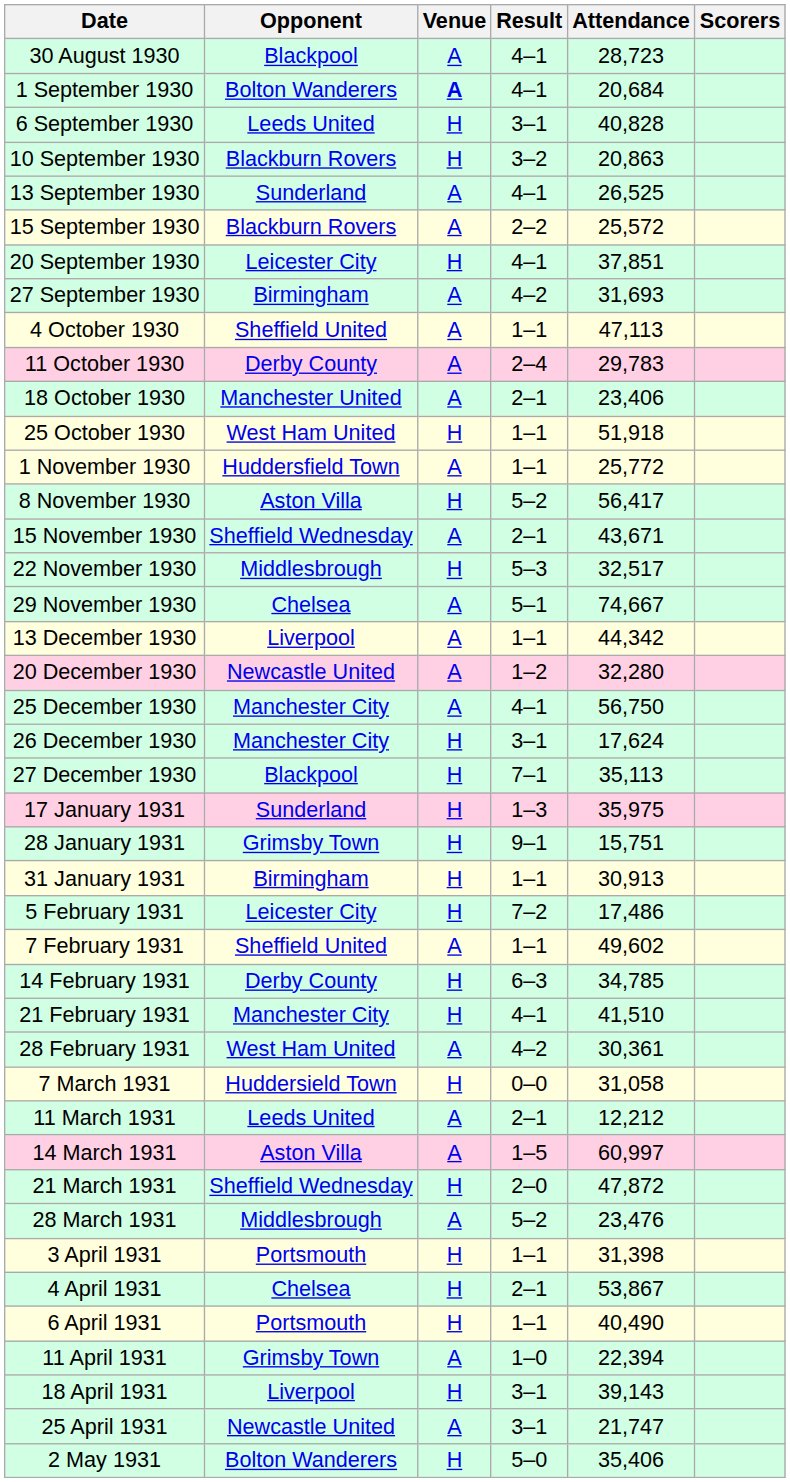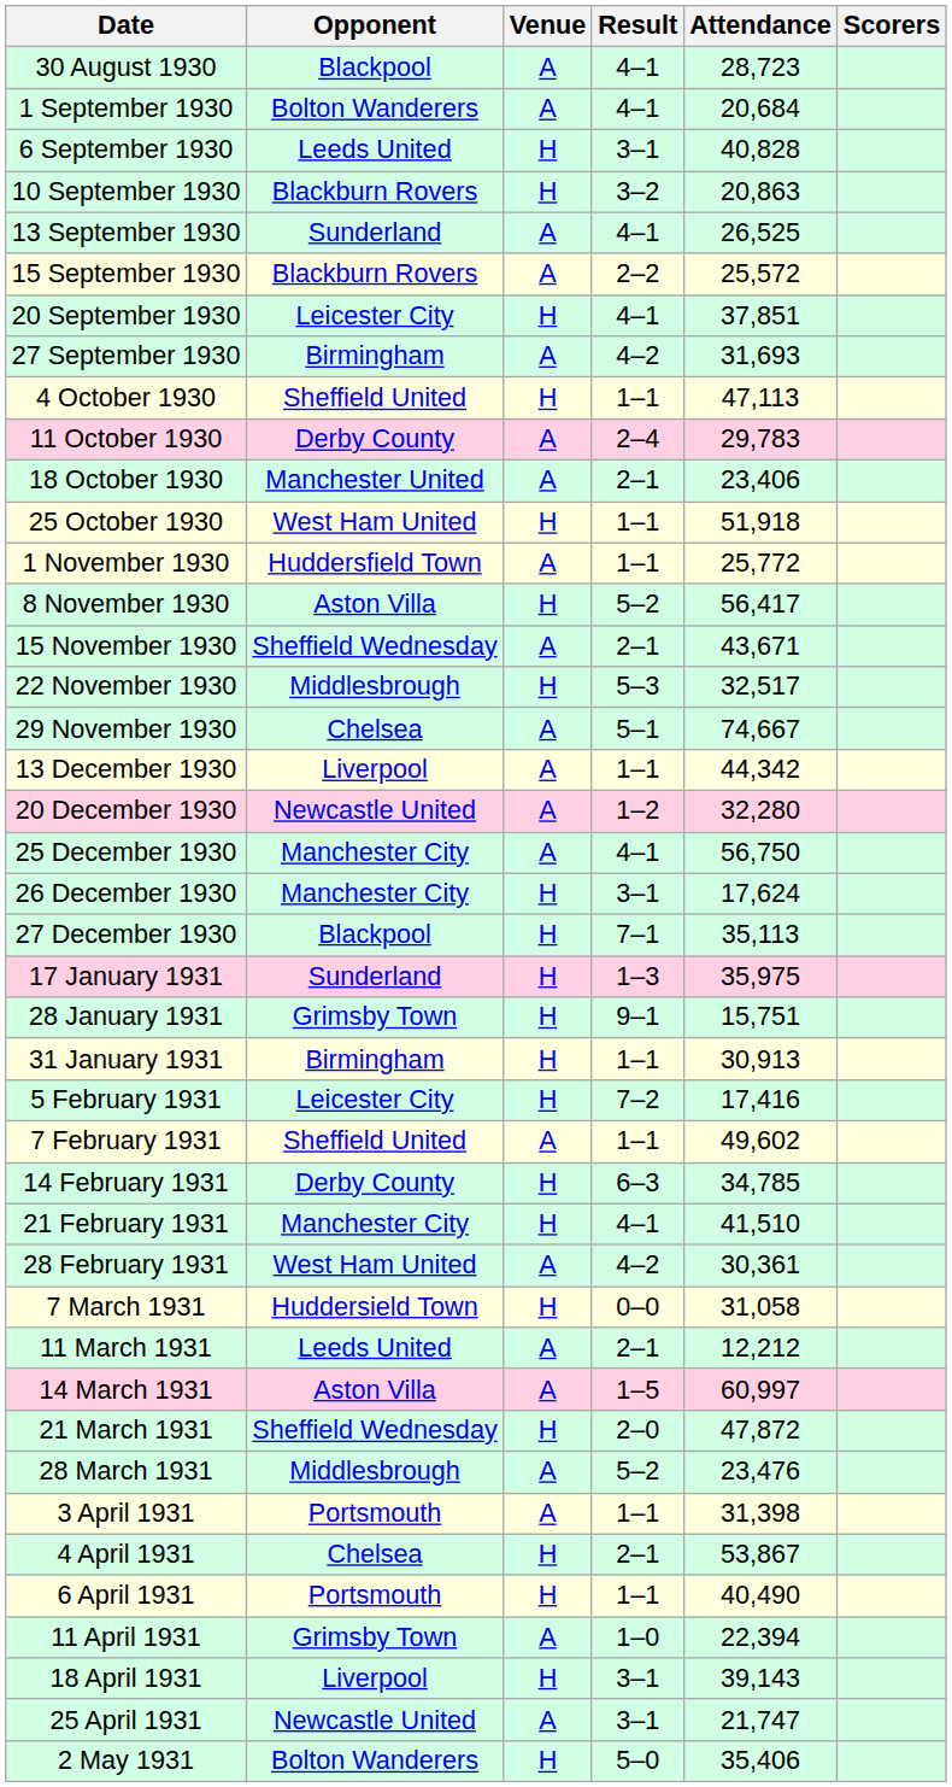 <table class="wikitable sortable" style="text-align:center;">
 <tr>
 <th>Date</th>
 <th>Opponent</th>
 <th>Venue</th>
 <th>Result</th>
 <th>Attendance</th>
 <th>Scorers</th>
 </tr>
 <tr style="background:#d0ffe3;">
 <td>30 August 1930</td>
 <td><a href='#'>Blackpool</a></td>
 <td><a href='#'>A</a></td>
 <td>4–1</td>
 <td>28,723</td>
 <td></td>
 </tr>
 <tr style="background:#d0ffe3;">
 <td>1 September 1930</td>
 <td><a href='#'>Bolton Wanderers</a></td>
-<td><strong><a href='#'>A</a></strong></td>
+<td><a href='#'>A</a></td>
 <td>4–1</td>
 <td>20,684</td>
 <td></td>
 </tr>
 <tr style="background:#d0ffe3;">
 <td>6 September 1930</td>
 <td><a href='#'>Leeds United</a></td>
 <td><a href='#'>H</a></td>
 <td>3–1</td>
 <td>40,828</td>
 <td></td>
 </tr>
 <tr style="background:#d0ffe3;">
 <td>10 September 1930</td>
 <td><a href='#'>Blackburn Rovers</a></td>
 <td><a href='#'>H</a></td>
 <td>3–2</td>
 <td>20,863</td>
 <td></td>
 </tr>
 <tr style="background:#d0ffe3;">
 <td>13 September 1930</td>
 <td><a href='#'>Sunderland</a></td>
 <td><a href='#'>A</a></td>
 <td>4–1</td>
 <td>26,525</td>
 <td></td>
 </tr>
 <tr style="background:#ffd;">
 <td>15 September 1930</td>
 <td><a href='#'>Blackburn Rovers</a></td>
 <td><a href='#'>A</a></td>
 <td>2–2</td>
 <td>25,572</td>
 <td></td>
 </tr>
 <tr style="background:#d0ffe3;">
 <td>20 September 1930</td>
 <td><a href='#'>Leicester City</a></td>
 <td><a href='#'>H</a></td>
 <td>4–1</td>
 <td>37,851</td>
 <td></td>
 </tr>
 <tr style="background:#d0ffe3;">
 <td>27 September 1930</td>
 <td><a href='#'>Birmingham</a></td>
 <td><a href='#'>A</a></td>
 <td>4–2</td>
 <td>31,693</td>
 <td></td>
 </tr>
 <tr style="background:#ffd;">
 <td>4 October 1930</td>
 <td><a href='#'>Sheffield United</a></td>
-<td><a href='#'>A</a></td>
+<td><a href='#'>H</a></td>
 <td>1–1</td>
 <td>47,113</td>
 <td></td>
 </tr>
 <tr style="background:#ffd0e3;">
 <td>11 October 1930</td>
 <td><a href='#'>Derby County</a></td>
 <td><a href='#'>A</a></td>
 <td>2–4</td>
 <td>29,783</td>
 <td></td>
 </tr>
 <tr style="background:#d0ffe3;">
 <td>18 October 1930</td>
 <td><a href='#'>Manchester United</a></td>
 <td><a href='#'>A</a></td>
 <td>2–1</td>
 <td>23,406</td>
 <td></td>
 </tr>
 <tr style="background:#ffd;">
 <td>25 October 1930</td>
 <td><a href='#'>West Ham United</a></td>
 <td><a href='#'>H</a></td>
 <td>1–1</td>
 <td>51,918</td>
 <td></td>
 </tr>
 <tr style="background:#ffd;">
 <td>1 November 1930</td>
 <td><a href='#'>Huddersfield Town</a></td>
 <td><a href='#'>A</a></td>
 <td>1–1</td>
 <td>25,772</td>
 <td></td>
 </tr>
 <tr style="background:#d0ffe3;">
 <td>8 November 1930</td>
 <td><a href='#'>Aston Villa</a></td>
 <td><a href='#'>H</a></td>
 <td>5–2</td>
 <td>56,417</td>
 <td></td>
 </tr>
 <tr style="background:#d0ffe3;">
 <td>15 November 1930</td>
 <td><a href='#'>Sheffield Wednesday</a></td>
 <td><a href='#'>A</a></td>
 <td>2–1</td>
 <td>43,671</td>
 <td></td>
 </tr>
 <tr style="background:#d0ffe3;">
 <td>22 November 1930</td>
 <td><a href='#'>Middlesbrough</a></td>
 <td><a href='#'>H</a></td>
 <td>5–3</td>
 <td>32,517</td>
 <td></td>
 </tr>
 <tr style="background:#d0ffe3;">
 <td>29 November 1930</td>
 <td><a href='#'>Chelsea</a></td>
 <td><a href='#'>A</a></td>
 <td>5–1</td>
 <td>74,667</td>
 <td></td>
 </tr>
 <tr style="background:#ffd;">
 <td>13 December 1930</td>
 <td><a href='#'>Liverpool</a></td>
 <td><a href='#'>A</a></td>
 <td>1–1</td>
 <td>44,342</td>
 <td></td>
 </tr>
 <tr style="background:#ffd0e3;">
 <td>20 December 1930</td>
 <td><a href='#'>Newcastle United</a></td>
 <td><a href='#'>A</a></td>
 <td>1–2</td>
 <td>32,280</td>
 <td></td>
 </tr>
 <tr style="background:#d0ffe3;">
 <td>25 December 1930</td>
 <td><a href='#'>Manchester City</a></td>
 <td><a href='#'>A</a></td>
 <td>4–1</td>
 <td>56,750</td>
 <td></td>
 </tr>
 <tr style="background:#d0ffe3;">
 <td>26 December 1930</td>
 <td><a href='#'>Manchester City</a></td>
 <td><a href='#'>H</a></td>
 <td>3–1</td>
 <td>17,624</td>
 <td></td>
 </tr>
 <tr style="background:#d0ffe3;">
 <td>27 December 1930</td>
 <td><a href='#'>Blackpool</a></td>
 <td><a href='#'>H</a></td>
 <td>7–1</td>
 <td>35,113</td>
 <td></td>
 </tr>
 <tr style="background:#ffd0e3;">
 <td>17 January 1931</td>
 <td><a href='#'>Sunderland</a></td>
 <td><a href='#'>H</a></td>
 <td>1–3</td>
 <td>35,975</td>
 <td></td>
 </tr>
 <tr style="background:#d0ffe3;">
 <td>28 January 1931</td>
 <td><a href='#'>Grimsby Town</a></td>
 <td><a href='#'>H</a></td>
 <td>9–1</td>
 <td>15,751</td>
 <td></td>
 </tr>
 <tr style="background:#ffd;">
 <td>31 January 1931</td>
 <td><a href='#'>Birmingham</a></td>
 <td><a href='#'>H</a></td>
 <td>1–1</td>
 <td>30,913</td>
 <td></td>
 </tr>
 <tr style="background:#d0ffe3;">
 <td>5 February 1931</td>
 <td><a href='#'>Leicester City</a></td>
 <td><a href='#'>H</a></td>
 <td>7–2</td>
-<td>17,486</td>
+<td>17,416</td>
 <td></td>
 </tr>
 <tr style="background:#ffd;">
 <td>7 February 1931</td>
 <td><a href='#'>Sheffield United</a></td>
 <td><a href='#'>A</a></td>
 <td>1–1</td>
 <td>49,602</td>
 <td></td>
 </tr>
 <tr style="background:#d0ffe3;">
 <td>14 February 1931</td>
 <td><a href='#'>Derby County</a></td>
 <td><a href='#'>H</a></td>
 <td>6–3</td>
 <td>34,785</td>
 <td></td>
 </tr>
 <tr style="background:#d0ffe3;">
 <td>21 February 1931</td>
 <td><a href='#'>Manchester City</a></td>
 <td><a href='#'>H</a></td>
 <td>4–1</td>
 <td>41,510</td>
 <td></td>
 </tr>
 <tr style="background:#d0ffe3;">
 <td>28 February 1931</td>
 <td><a href='#'>West Ham United</a></td>
 <td><a href='#'>A</a></td>
 <td>4–2</td>
 <td>30,361</td>
 <td></td>
 </tr>
 <tr style="background:#ffd;">
 <td>7 March 1931</td>
 <td><a href='#'>Huddersield Town</a></td>
 <td><a href='#'>H</a></td>
 <td>0–0</td>
 <td>31,058</td>
 <td></td>
 </tr>
 <tr style="background:#d0ffe3;">
 <td>11 March 1931</td>
 <td><a href='#'>Leeds United</a></td>
 <td><a href='#'>A</a></td>
 <td>2–1</td>
 <td>12,212</td>
 <td></td>
 </tr>
 <tr style="background:#ffd0e3;">
 <td>14 March 1931</td>
 <td><a href='#'>Aston Villa</a></td>
 <td><a href='#'>A</a></td>
 <td>1–5</td>
 <td>60,997</td>
 <td></td>
 </tr>
 <tr style="background:#d0ffe3;">
 <td>21 March 1931</td>
 <td><a href='#'>Sheffield Wednesday</a></td>
 <td><a href='#'>H</a></td>
 <td>2–0</td>
 <td>47,872</td>
 <td></td>
 </tr>
 <tr style="background:#d0ffe3;">
 <td>28 March 1931</td>
 <td><a href='#'>Middlesbrough</a></td>
 <td><a href='#'>A</a></td>
 <td>5–2</td>
 <td>23,476</td>
 <td></td>
 </tr>
 <tr style="background:#ffd;">
 <td>3 April 1931</td>
 <td><a href='#'>Portsmouth</a></td>
-<td><a href='#'>H</a></td>
+<td><a href='#'>A</a></td>
 <td>1–1</td>
 <td>31,398</td>
 <td></td>
 </tr>
 <tr style="background:#d0ffe3;">
 <td>4 April 1931</td>
 <td><a href='#'>Chelsea</a></td>
 <td><a href='#'>H</a></td>
 <td>2–1</td>
 <td>53,867</td>
 <td></td>
 </tr>
 <tr style="background:#ffd;">
 <td>6 April 1931</td>
 <td><a href='#'>Portsmouth</a></td>
 <td><a href='#'>H</a></td>
 <td>1–1</td>
 <td>40,490</td>
 <td></td>
 </tr>
 <tr style="background:#d0ffe3;">
 <td>11 April 1931</td>
 <td><a href='#'>Grimsby Town</a></td>
 <td><a href='#'>A</a></td>
 <td>1–0</td>
 <td>22,394</td>
 <td></td>
 </tr>
 <tr style="background:#d0ffe3;">
 <td>18 April 1931</td>
 <td><a href='#'>Liverpool</a></td>
 <td><a href='#'>H</a></td>
 <td>3–1</td>
 <td>39,143</td>
 <td></td>
 </tr>
 <tr style="background:#d0ffe3;">
 <td>25 April 1931</td>
 <td><a href='#'>Newcastle United</a></td>
 <td><a href='#'>A</a></td>
 <td>3–1</td>
 <td>21,747</td>
 <td></td>
 </tr>
 <tr style="background:#d0ffe3;">
 <td>2 May 1931</td>
 <td><a href='#'>Bolton Wanderers</a></td>
 <td><a href='#'>H</a></td>
 <td>5–0</td>
 <td>35,406</td>
 <td></td>
 </tr>
 </table>
